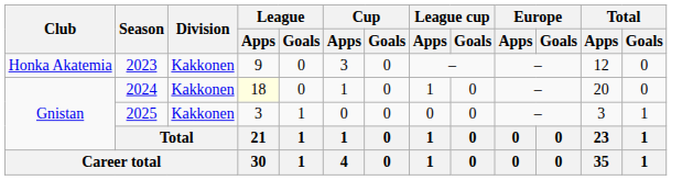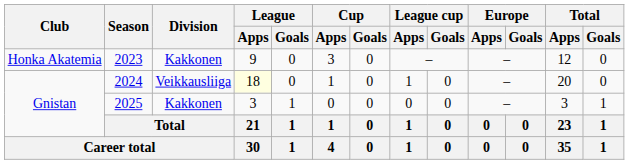 <table class="wikitable" style="text-align:center">
 <tr>
 <th rowspan="2">Club</th>
 <th rowspan="2">Season</th>
 <th rowspan="2">Division</th>
 <th colspan="2">League</th>
 <th colspan="2">Cup</th>
 <th colspan="2">League cup</th>
 <th colspan="2">Europe</th>
 <th colspan="2">Total</th>
 </tr>
 <tr>
 <th>Apps</th>
 <th>Goals</th>
 <th>Apps</th>
 <th>Goals</th>
 <th>Apps</th>
 <th>Goals</th>
 <th>Apps</th>
 <th>Goals</th>
 <th>Apps</th>
 <th>Goals</th>
 </tr>
 <tr>
 <td><a href='#'>Honka Akatemia</a></td>
 <td><a href='#'>2023</a></td>
 <td><a href='#'>Kakkonen</a></td>
 <td>9</td>
 <td>0</td>
 <td>3</td>
 <td>0</td>
 <td colspan=2>–</td>
 <td colspan=2>–</td>
 <td>12</td>
 <td>0</td>
 </tr>
 <tr>
 <td rowspan=3><a href='#'>Gnistan</a></td>
 <td><a href='#'>2024</a></td>
-<td><a href='#'>Kakkonen</a></td>
+<td><a href='#'>Veikkausliiga</a></td>
 <td style="background: lightyellow;">18</td>
 <td>0</td>
 <td>1</td>
 <td>0</td>
 <td>1</td>
 <td>0</td>
 <td colspan=2>–</td>
 <td>20</td>
 <td>0</td>
 </tr>
 <tr>
 <td><a href='#'>2025</a></td>
 <td><a href='#'>Kakkonen</a></td>
 <td>3</td>
 <td>1</td>
 <td>0</td>
 <td>0</td>
 <td>0</td>
 <td>0</td>
 <td colspan=2>–</td>
 <td>3</td>
 <td>1</td>
 </tr>
 <tr>
 <th colspan=2>Total</th>
 <th>21</th>
 <th>1</th>
 <th>1</th>
 <th>0</th>
 <th>1</th>
 <th>0</th>
 <th>0</th>
 <th>0</th>
 <th>23</th>
 <th>1</th>
 </tr>
 <tr>
 <th colspan="3">Career total</th>
 <th>30</th>
 <th>1</th>
 <th>4</th>
 <th>0</th>
 <th>1</th>
 <th>0</th>
 <th>0</th>
 <th>0</th>
 <th>35</th>
 <th>1</th>
 </tr>
 </table>
